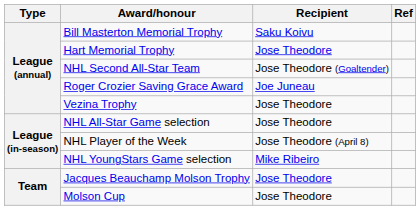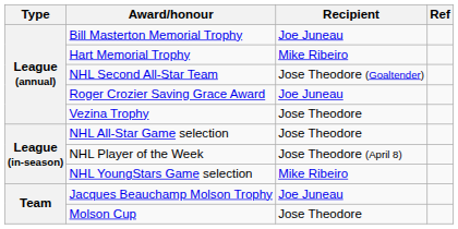 <table class="wikitable">
 <tr>
 <th scope="col">Type</th>
 <th scope="col">Award/honour</th>
 <th scope="col">Recipient</th>
 <th scope="col">Ref</th>
 </tr>
 <tr>
 <th scope="row" rowspan="5">League<br><small>(annual)</small></th>
 <td><a href='#'>Bill Masterton Memorial Trophy</a></td>
-<td><a href='#'>Saku Koivu</a></td>
+<td><a href='#'>Joe Juneau</a></td>
 <td></td>
 </tr>
 <tr>
 <td><a href='#'>Hart Memorial Trophy</a></td>
-<td><a href='#'>Jose Theodore</a></td>
+<td><a href='#'>Mike Ribeiro</a></td>
 <td></td>
 </tr>
 <tr>
 <td><a href='#'>NHL Second All-Star Team</a></td>
 <td>Jose Theodore <small>(<a href='#'>Goaltender</a>)</small></td>
 <td></td>
 </tr>
 <tr>
 <td><a href='#'>Roger Crozier Saving Grace Award</a></td>
 <td><a href='#'>Joe Juneau</a></td>
 <td></td>
 </tr>
 <tr>
 <td><a href='#'>Vezina Trophy</a></td>
 <td>Jose Theodore</td>
 <td></td>
 </tr>
 <tr>
 <th scope="row" rowspan="3">League<br><small>(in-season)</small></th>
 <td><a href='#'>NHL All-Star Game</a> selection</td>
 <td>Jose Theodore</td>
 <td></td>
 </tr>
 <tr>
 <td>NHL Player of the Week</td>
 <td>Jose Theodore <small>(April 8)</small></td>
 <td></td>
 </tr>
 <tr>
 <td><a href='#'>NHL YoungStars Game</a> selection</td>
 <td><a href='#'>Mike Ribeiro</a></td>
 <td></td>
 </tr>
 <tr>
 <th scope="row" rowspan="2">Team</th>
 <td><a href='#'>Jacques Beauchamp Molson Trophy</a></td>
-<td><a href='#'>Jose Theodore</a></td>
+<td><a href='#'>Joe Juneau</a></td>
 <td></td>
 </tr>
 <tr>
 <td><a href='#'>Molson Cup</a></td>
 <td>Jose Theodore</td>
 <td></td>
 </tr>
 </table>
